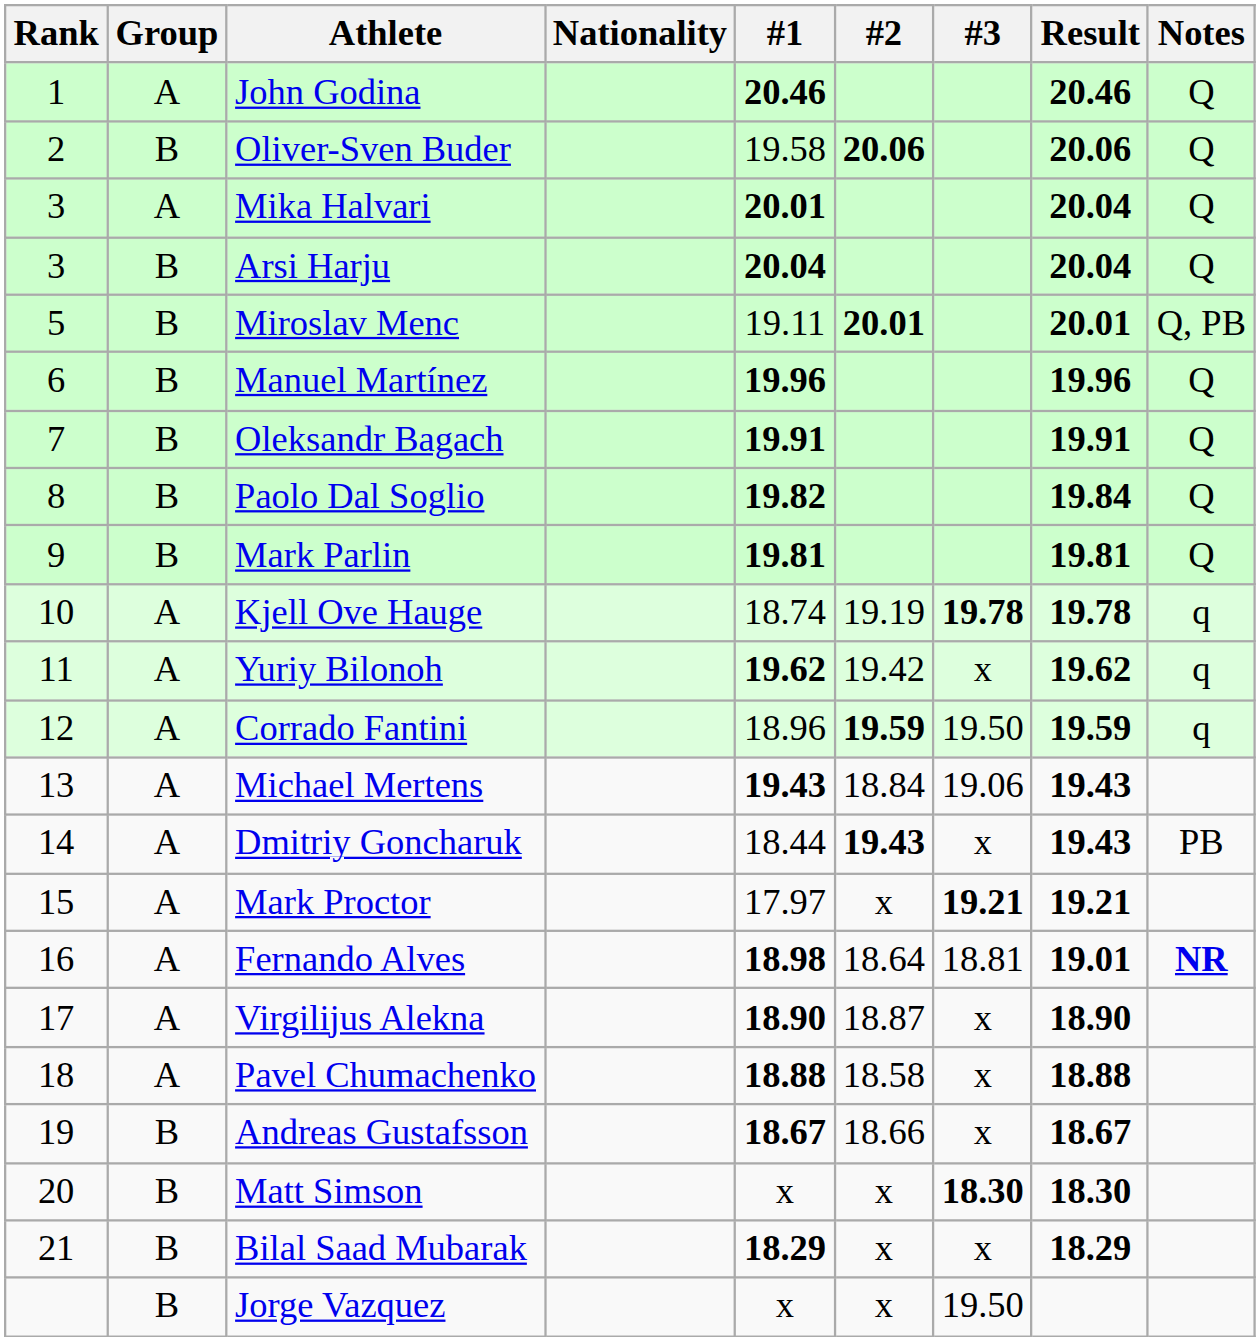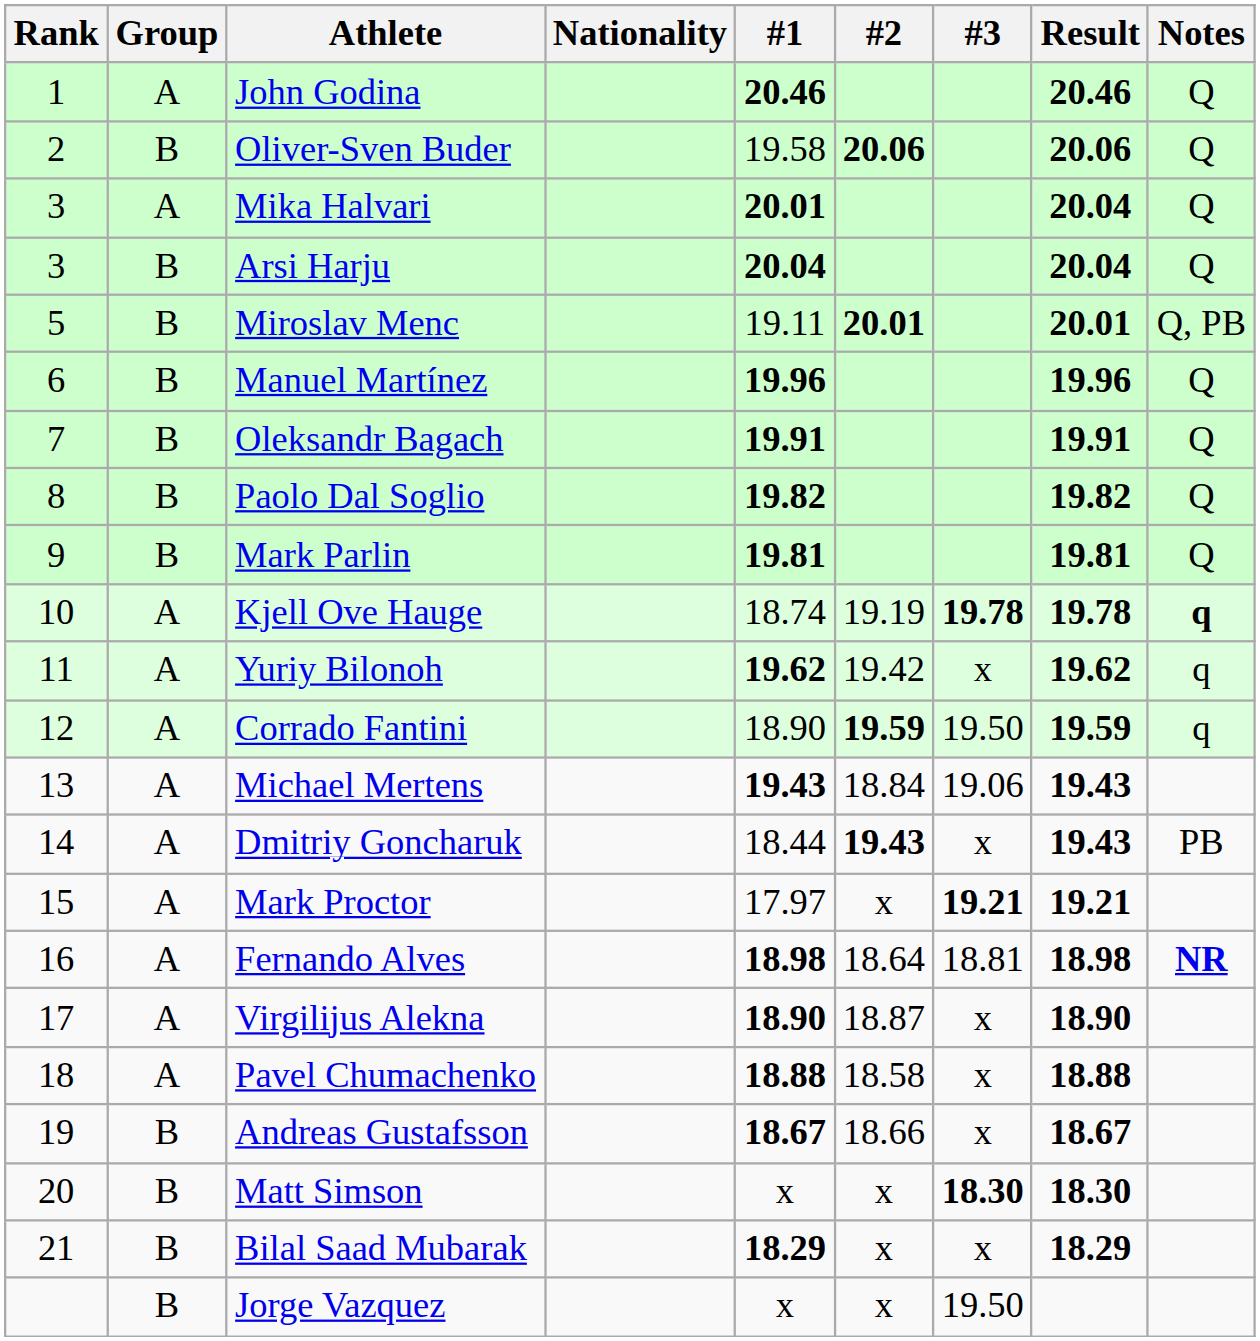 <table class="wikitable sortable" style="text-align:center">
 <tr>
 <th>Rank</th>
 <th>Group</th>
 <th>Athlete</th>
 <th>Nationality</th>
 <th>#1</th>
 <th>#2</th>
 <th>#3</th>
 <th>Result</th>
 <th>Notes</th>
 </tr>
 <tr bgcolor=ccffcc>
 <td>1</td>
 <td>A</td>
 <td align=left><a href='#'>John Godina</a></td>
 <td align=left></td>
 <td><strong>20.46</strong></td>
 <td></td>
 <td></td>
 <td><strong>20.46</strong></td>
 <td>Q</td>
 </tr>
 <tr bgcolor=ccffcc>
 <td>2</td>
 <td>B</td>
 <td align=left><a href='#'>Oliver-Sven Buder</a></td>
 <td align=left></td>
 <td>19.58</td>
 <td><strong>20.06</strong></td>
 <td></td>
 <td><strong>20.06</strong></td>
 <td>Q</td>
 </tr>
 <tr bgcolor=ccffcc>
 <td>3</td>
 <td>A</td>
 <td align=left><a href='#'>Mika Halvari</a></td>
 <td align=left></td>
 <td><strong>20.01</strong></td>
 <td></td>
 <td></td>
 <td><strong>20.04</strong></td>
 <td>Q</td>
 </tr>
 <tr bgcolor=ccffcc>
 <td>3</td>
 <td>B</td>
 <td align=left><a href='#'>Arsi Harju</a></td>
 <td align=left></td>
 <td><strong>20.04</strong></td>
 <td></td>
 <td></td>
 <td><strong>20.04</strong></td>
 <td>Q</td>
 </tr>
 <tr bgcolor=ccffcc>
 <td>5</td>
 <td>B</td>
 <td align=left><a href='#'>Miroslav Menc</a></td>
 <td align=left></td>
 <td>19.11</td>
 <td><strong>20.01</strong></td>
 <td></td>
 <td><strong>20.01</strong></td>
 <td>Q, PB</td>
 </tr>
 <tr bgcolor=ccffcc>
 <td>6</td>
 <td>B</td>
 <td align=left><a href='#'>Manuel Martínez</a></td>
 <td align=left></td>
 <td><strong>19.96</strong></td>
 <td></td>
 <td></td>
 <td><strong>19.96</strong></td>
 <td>Q</td>
 </tr>
 <tr bgcolor=ccffcc>
 <td>7</td>
 <td>B</td>
 <td align=left><a href='#'>Oleksandr Bagach</a></td>
 <td align=left></td>
 <td><strong>19.91</strong></td>
 <td></td>
 <td></td>
 <td><strong>19.91</strong></td>
 <td>Q</td>
 </tr>
 <tr bgcolor=ccffcc>
 <td>8</td>
 <td>B</td>
 <td align=left><a href='#'>Paolo Dal Soglio</a></td>
 <td align=left></td>
 <td><strong>19.82</strong></td>
 <td></td>
 <td></td>
-<td><strong>19.84</strong></td>
+<td><strong>19.82</strong></td>
 <td>Q</td>
 </tr>
 <tr bgcolor=ccffcc>
 <td>9</td>
 <td>B</td>
 <td align=left><a href='#'>Mark Parlin</a></td>
 <td align=left></td>
 <td><strong>19.81</strong></td>
 <td></td>
 <td></td>
 <td><strong>19.81</strong></td>
 <td>Q</td>
 </tr>
 <tr bgcolor=ddffdd>
 <td>10</td>
 <td>A</td>
 <td align=left><a href='#'>Kjell Ove Hauge</a></td>
 <td align=left></td>
 <td>18.74</td>
 <td>19.19</td>
 <td><strong>19.78</strong></td>
 <td><strong>19.78</strong></td>
-<td>q</td>
+<td><strong>q</strong></td>
 </tr>
 <tr bgcolor=ddffdd>
 <td>11</td>
 <td>A</td>
 <td align=left><a href='#'>Yuriy Bilonoh</a></td>
 <td align=left></td>
 <td><strong>19.62</strong></td>
 <td>19.42</td>
 <td>x</td>
 <td><strong>19.62</strong></td>
 <td>q</td>
 </tr>
 <tr bgcolor=ddffdd>
 <td>12</td>
 <td>A</td>
 <td align=left><a href='#'>Corrado Fantini</a></td>
 <td align=left></td>
-<td>18.96</td>
+<td>18.90</td>
 <td><strong>19.59</strong></td>
 <td>19.50</td>
 <td><strong>19.59</strong></td>
 <td>q</td>
 </tr>
 <tr>
 <td>13</td>
 <td>A</td>
 <td align=left><a href='#'>Michael Mertens</a></td>
 <td align=left></td>
 <td><strong>19.43</strong></td>
 <td>18.84</td>
 <td>19.06</td>
 <td><strong>19.43</strong></td>
 <td></td>
 </tr>
 <tr>
 <td>14</td>
 <td>A</td>
 <td align=left><a href='#'>Dmitriy Goncharuk</a></td>
 <td align=left></td>
 <td>18.44</td>
 <td><strong>19.43</strong></td>
 <td>x</td>
 <td><strong>19.43</strong></td>
 <td>PB</td>
 </tr>
 <tr>
 <td>15</td>
 <td>A</td>
 <td align=left><a href='#'>Mark Proctor</a></td>
 <td align=left></td>
 <td>17.97</td>
 <td>x</td>
 <td><strong>19.21</strong></td>
 <td><strong>19.21</strong></td>
 <td></td>
 </tr>
 <tr>
 <td>16</td>
 <td>A</td>
 <td align=left><a href='#'>Fernando Alves</a></td>
 <td align=left></td>
 <td><strong>18.98</strong></td>
 <td>18.64</td>
 <td>18.81</td>
-<td><strong>19.01</strong></td>
+<td><strong>18.98</strong></td>
 <td><strong><a href='#'>NR</a></strong></td>
 </tr>
 <tr>
 <td>17</td>
 <td>A</td>
 <td align=left><a href='#'>Virgilijus Alekna</a></td>
 <td align=left></td>
 <td><strong>18.90</strong></td>
 <td>18.87</td>
 <td>x</td>
 <td><strong>18.90</strong></td>
 <td></td>
 </tr>
 <tr>
 <td>18</td>
 <td>A</td>
 <td align=left><a href='#'>Pavel Chumachenko</a></td>
 <td align=left></td>
 <td><strong>18.88</strong></td>
 <td>18.58</td>
 <td>x</td>
 <td><strong>18.88</strong></td>
 <td></td>
 </tr>
 <tr>
 <td>19</td>
 <td>B</td>
 <td align=left><a href='#'>Andreas Gustafsson</a></td>
 <td align=left></td>
 <td><strong>18.67</strong></td>
 <td>18.66</td>
 <td>x</td>
 <td><strong>18.67</strong></td>
 <td></td>
 </tr>
 <tr>
 <td>20</td>
 <td>B</td>
 <td align=left><a href='#'>Matt Simson</a></td>
 <td align=left></td>
 <td>x</td>
 <td>x</td>
 <td><strong>18.30</strong></td>
 <td><strong>18.30</strong></td>
 <td></td>
 </tr>
 <tr>
 <td>21</td>
 <td>B</td>
 <td align=left><a href='#'>Bilal Saad Mubarak</a></td>
 <td align=left></td>
 <td><strong>18.29</strong></td>
 <td>x</td>
 <td>x</td>
 <td><strong>18.29</strong></td>
 <td></td>
 </tr>
 <tr>
 <td></td>
 <td>B</td>
 <td align=left><a href='#'>Jorge Vazquez</a></td>
 <td align=left></td>
 <td>x</td>
 <td>x</td>
 <td>19.50</td>
 <td><strong></strong></td>
 <td></td>
 </tr>
 </table>
